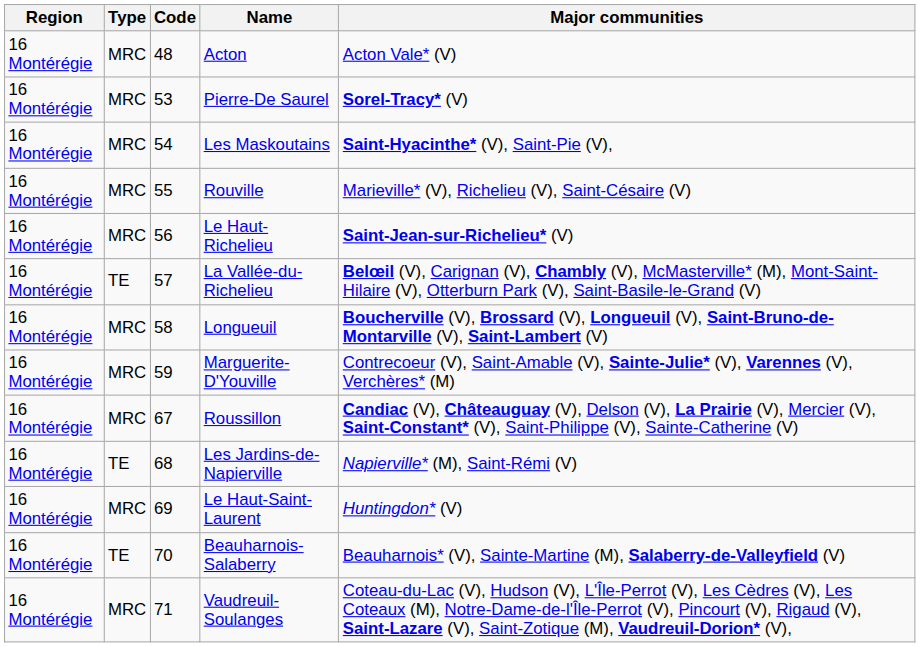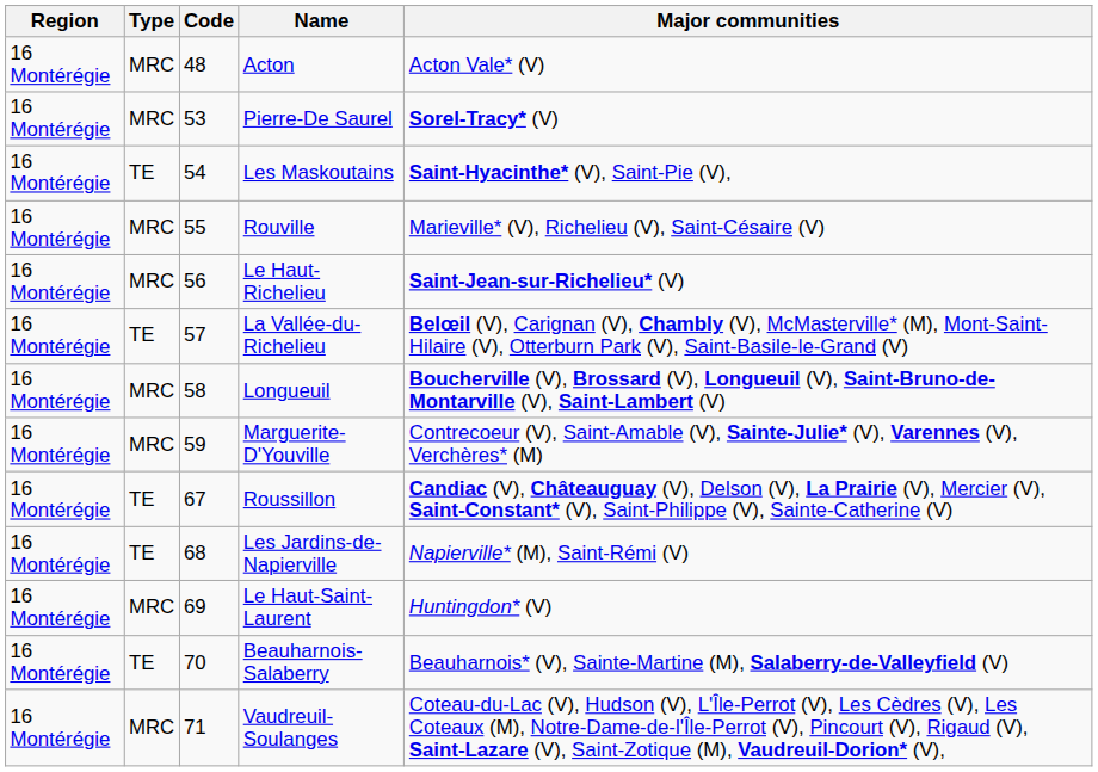 <table class="wikitable sortable">
 <tr>
 <th>Region</th>
 <th>Type</th>
 <th>Code</th>
 <th>Name</th>
 <th>Major communities</th>
 </tr>
 <tr>
 <td>16 <a href='#'>Montérégie</a></td>
 <td>MRC</td>
 <td>48</td>
 <td><a href='#'>Acton</a></td>
 <td><a href='#'>Acton Vale*</a> (V)</td>
 </tr>
 <tr>
 <td>16 <a href='#'>Montérégie</a></td>
 <td>MRC</td>
 <td>53</td>
 <td><a href='#'>Pierre-De Saurel</a></td>
 <td><strong><a href='#'>Sorel-Tracy*</a></strong> (V)</td>
 </tr>
 <tr>
 <td>16 <a href='#'>Montérégie</a></td>
-<td>MRC</td>
+<td>TE</td>
 <td>54</td>
 <td><a href='#'>Les Maskoutains</a></td>
 <td><strong><a href='#'>Saint-Hyacinthe*</a></strong> (V), <a href='#'>Saint-Pie</a> (V),</td>
 </tr>
 <tr>
 <td>16 <a href='#'>Montérégie</a></td>
 <td>MRC</td>
 <td>55</td>
 <td><a href='#'>Rouville</a></td>
 <td><a href='#'>Marieville*</a> (V), <a href='#'>Richelieu</a> (V), <a href='#'>Saint-Césaire</a> (V)</td>
 </tr>
 <tr>
 <td>16 <a href='#'>Montérégie</a></td>
 <td>MRC</td>
 <td>56</td>
 <td><a href='#'>Le Haut-Richelieu</a></td>
 <td><strong><a href='#'>Saint-Jean-sur-Richelieu*</a></strong> (V)</td>
 </tr>
 <tr>
 <td>16 <a href='#'>Montérégie</a></td>
 <td>TE</td>
 <td>57</td>
 <td><a href='#'>La Vallée-du-Richelieu</a></td>
 <td><strong><a href='#'>Belœil</a></strong> (V), <a href='#'>Carignan</a> (V), <strong><a href='#'>Chambly</a></strong> (V), <a href='#'>McMasterville*</a> (M), <a href='#'>Mont-Saint-Hilaire</a> (V), <a href='#'>Otterburn Park</a> (V), <a href='#'>Saint-Basile-le-Grand</a> (V)</td>
 </tr>
 <tr>
 <td>16 <a href='#'>Montérégie</a></td>
 <td>MRC</td>
 <td>58</td>
 <td><a href='#'>Longueuil</a></td>
 <td><strong><a href='#'>Boucherville</a></strong> (V), <strong><a href='#'>Brossard</a></strong> (V), <strong><a href='#'>Longueuil</a></strong> (V), <strong><a href='#'>Saint-Bruno-de-Montarville</a></strong> (V), <strong><a href='#'>Saint-Lambert</a></strong> (V)</td>
 </tr>
 <tr>
 <td>16 <a href='#'>Montérégie</a></td>
 <td>MRC</td>
 <td>59</td>
 <td><a href='#'>Marguerite-D'Youville</a></td>
 <td><a href='#'>Contrecoeur</a> (V), <a href='#'>Saint-Amable</a> (V), <strong><a href='#'>Sainte-Julie*</a></strong> (V), <strong><a href='#'>Varennes</a></strong> (V), <a href='#'>Verchères*</a> (M)</td>
 </tr>
 <tr>
 <td>16 <a href='#'>Montérégie</a></td>
-<td>MRC</td>
+<td>TE</td>
 <td>67</td>
 <td><a href='#'>Roussillon</a></td>
 <td><strong><a href='#'>Candiac</a></strong> (V), <strong><a href='#'>Châteauguay</a></strong> (V), <a href='#'>Delson</a> (V), <strong><a href='#'>La Prairie</a></strong> (V), <a href='#'>Mercier</a> (V), <strong><a href='#'>Saint-Constant*</a></strong> (V), <a href='#'>Saint-Philippe</a> (V), <a href='#'>Sainte-Catherine</a> (V)</td>
 </tr>
 <tr>
 <td>16 <a href='#'>Montérégie</a></td>
 <td>TE</td>
 <td>68</td>
 <td><a href='#'>Les Jardins-de-Napierville</a></td>
 <td><em><a href='#'>Napierville*</a></em> (M), <a href='#'>Saint-Rémi</a> (V)</td>
 </tr>
 <tr>
 <td>16 <a href='#'>Montérégie</a></td>
 <td>MRC</td>
 <td>69</td>
 <td><a href='#'>Le Haut-Saint-Laurent</a></td>
 <td><em><a href='#'>Huntingdon*</a></em> (V)</td>
 </tr>
 <tr>
 <td>16 <a href='#'>Montérégie</a></td>
 <td>TE</td>
 <td>70</td>
 <td><a href='#'>Beauharnois-Salaberry</a></td>
 <td><a href='#'>Beauharnois*</a> (V), <a href='#'>Sainte-Martine</a> (M), <strong><a href='#'>Salaberry-de-Valleyfield</a></strong> (V)</td>
 </tr>
 <tr>
 <td>16 <a href='#'>Montérégie</a></td>
 <td>MRC</td>
 <td>71</td>
 <td><a href='#'>Vaudreuil-Soulanges</a></td>
 <td><a href='#'>Coteau-du-Lac</a> (V), <a href='#'>Hudson</a> (V), <a href='#'>L'Île-Perrot</a> (V), <a href='#'>Les Cèdres</a> (V), <a href='#'>Les Coteaux</a> (M), <a href='#'>Notre-Dame-de-l'Île-Perrot</a> (V), <a href='#'>Pincourt</a> (V), <a href='#'>Rigaud</a> (V), <strong><a href='#'>Saint-Lazare</a></strong> (V), <a href='#'>Saint-Zotique</a> (M), <strong><a href='#'>Vaudreuil-Dorion*</a></strong> (V),</td>
 </tr>
 </table>
